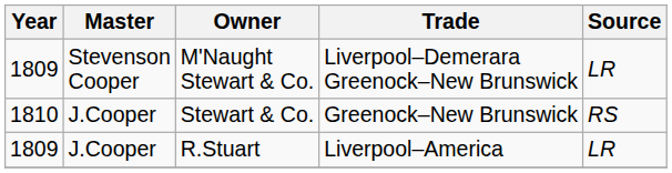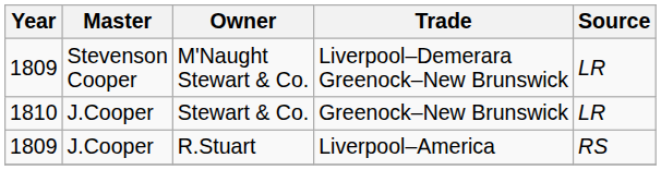 <table class=" wikitable">
 <tr>
 <th>Year</th>
 <th>Master</th>
 <th>Owner</th>
 <th>Trade</th>
 <th>Source</th>
 </tr>
 <tr>
 <td>1809</td>
 <td>Stevenson<br>Cooper</td>
 <td>M'Naught<br>Stewart & Co.</td>
 <td>Liverpool–Demerara<br>Greenock–New Brunswick</td>
 <td><em>LR</em></td>
 </tr>
 <tr>
 <td>1810</td>
 <td>J.Cooper</td>
 <td>Stewart & Co.</td>
 <td>Greenock–New Brunswick</td>
-<td><em>RS</em></td>
+<td><em>LR</em></td>
 </tr>
 <tr>
 <td>1809</td>
 <td>J.Cooper</td>
 <td>R.Stuart</td>
 <td>Liverpool–America</td>
-<td><em>LR</em></td>
+<td><em>RS</em></td>
 </tr>
 <tr>
 </tr>
 </table>
